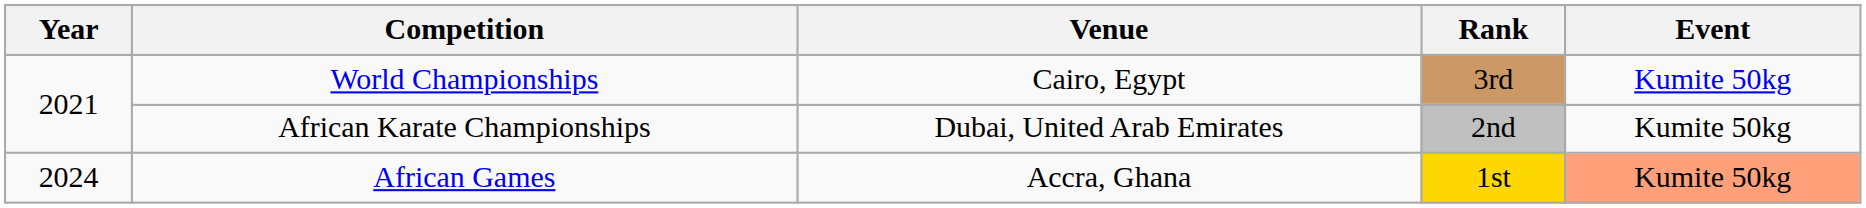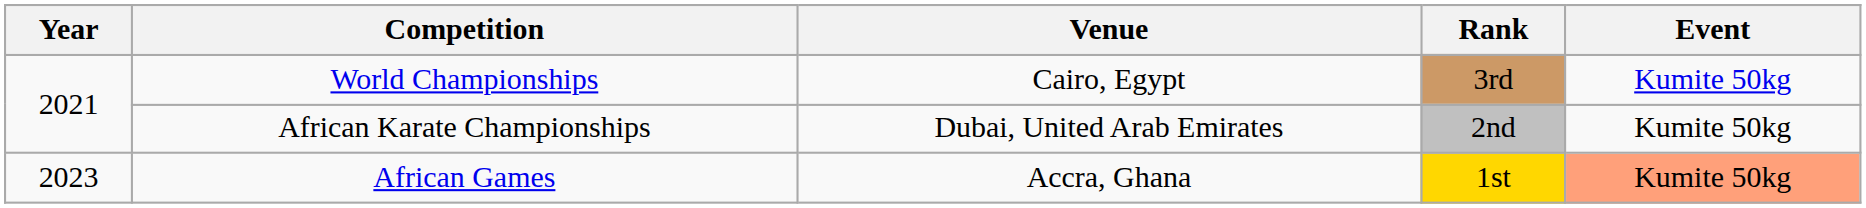 <table class="wikitable sortable" width=45% style="font-size:90%; text-align:center;">
 <tr>
 <th>Year</th>
 <th>Competition</th>
 <th>Venue</th>
 <th>Rank</th>
 <th>Event</th>
 </tr>
 <tr>
 <td rowspan=2>2021</td>
 <td><a href='#'>World Championships</a></td>
 <td>Cairo, Egypt</td>
 <td bgcolor="cc9966">3rd</td>
 <td><a href='#'>Kumite 50kg</a></td>
 </tr>
 <tr>
 <td>African Karate Championships</td>
 <td>Dubai, United Arab Emirates</td>
 <td bgcolor="silver">2nd</td>
 <td>Kumite 50kg</td>
 </tr>
 <tr>
-<td>2024</td>
+<td>2023</td>
 <td><a href='#'>African Games</a></td>
 <td>Accra, Ghana</td>
 <td bgcolor="gold">1st</td>
 <td style="background: lightsalmon;">Kumite 50kg</td>
 </tr>
 </table>
